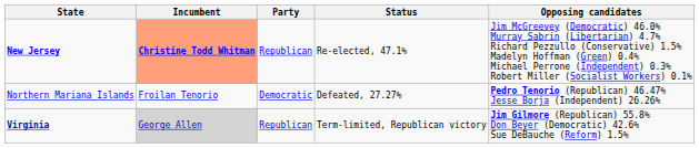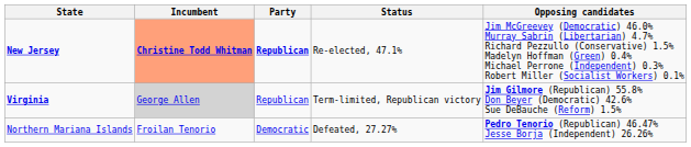 <table class="wikitable">
 <tr>
 <th>State</th>
 <th>Incumbent</th>
 <th>Party</th>
 <th>Status</th>
 <th>Opposing candidates</th>
 </tr>
 <tr>
 <td><strong><a href='#'>New Jersey</a></strong></td>
 <td style="background: lightsalmon;"><strong><a href='#'>Christine Todd Whitman</a></strong></td>
-<td><a href='#'>Republican</a></td>
+<td><strong><a href='#'>Republican</a></strong></td>
 <td>Re-elected, 47.1%</td>
 <td><a href='#'>Jim McGreevey</a> (<a href='#'>Democratic</a>) 46.0%<br><a href='#'>Murray Sabrin</a> (<a href='#'>Libertarian</a>) 4.7%<br>Richard Pezzullo (Conservative) 1.5%<br>Madelyn Hoffman (<a href='#'>Green</a>) 0.4%<br>Michael Perrone (<a href='#'>Independent</a>) 0.3%<br>Robert Miller (<a href='#'>Socialist Workers</a>) 0.1%</td>
+</tr>
+<tr>
+<td><strong><a href='#'>Virginia</a></strong></td>
+<td bgcolor="lightgrey"><a href='#'>George Allen</a></td>
+<td><a href='#'>Republican</a></td>
+<td>Term-limited, Republican victory</td>
+<td><strong><a href='#'>Jim Gilmore</a></strong> (Republican) 55.8%<br><a href='#'>Don Beyer</a> (Democratic) 42.6%<br>Sue DeBauche (<a href='#'>Reform</a>) 1.5%</td>
 </tr>
 <tr>
 <td><a href='#'>Northern Mariana Islands</a></td>
 <td><a href='#'>Froilan Tenorio</a></td>
 <td><a href='#'>Democratic</a></td>
 <td>Defeated, 27.27%</td>
 <td><strong><a href='#'>Pedro Tenorio</a></strong> (Republican) 46.47%<br> <a href='#'>Jesse Borja</a> (Independent) 26.26%</td>
 </tr>
-<tr>
-<td><strong><a href='#'>Virginia</a></strong></td>
-<td bgcolor="lightgrey"><a href='#'>George Allen</a></td>
-<td><a href='#'>Republican</a></td>
-<td>Term-limited, Republican victory</td>
-<td><strong><a href='#'>Jim Gilmore</a></strong> (Republican) 55.8%<br><a href='#'>Don Beyer</a> (Democratic) 42.6%<br>Sue DeBauche (<a href='#'>Reform</a>) 1.5%</td>
-</tr>
 </table>
